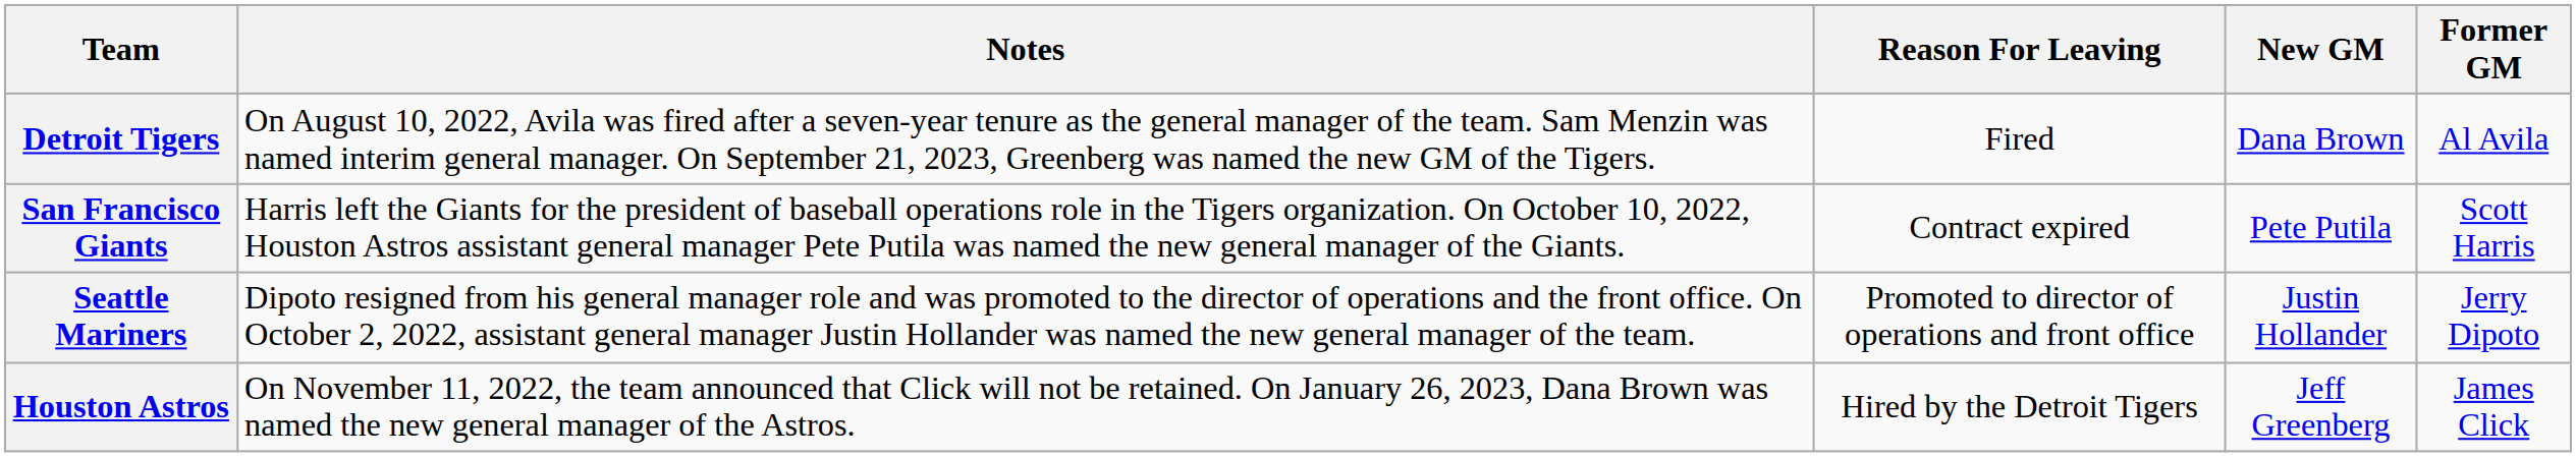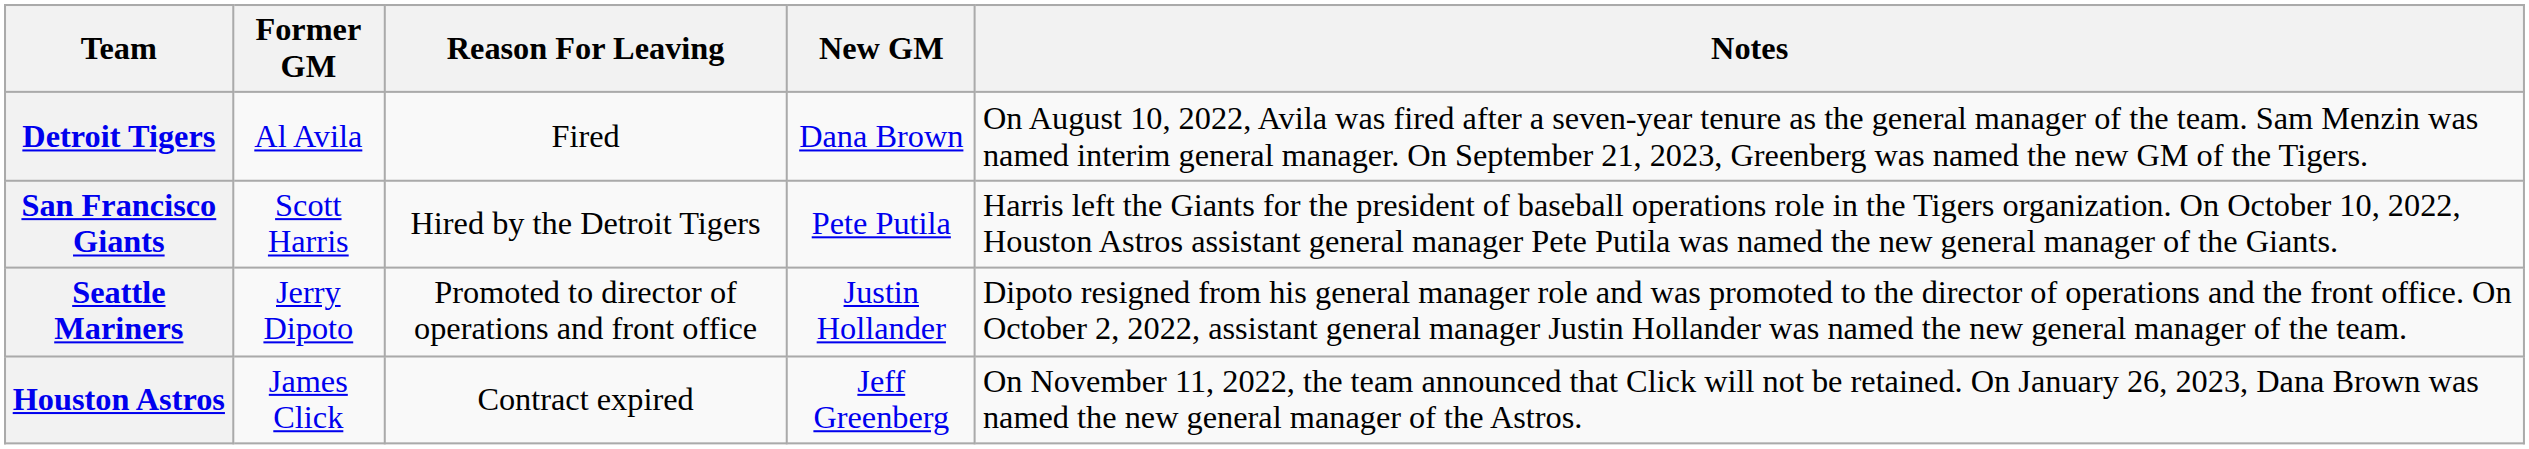 <table class="wikitable plainrowheaders" style="text-align:center;">
 <tr>
 <th scope="col">Team</th>
-<th scope="col">Notes</th>
+<th scope="col">Former GM</th>
 <th scope="col">Reason For Leaving</th>
 <th scope="col">New GM</th>
-<th scope="col">Former GM</th>
+<th scope="col">Notes</th>
 </tr>
 <tr>
 <th scope="row" style="text-align:center;"><a href='#'>Detroit Tigers</a></th>
-<td style="text-align:left;">On August 10, 2022, Avila was fired after a seven-year tenure as the general manager of the team. Sam Menzin was named interim general manager. On September 21, 2023, Greenberg was named the new GM of the Tigers.</td>
+<td><a href='#'>Al Avila</a></td>
 <td>Fired</td>
 <td><a href='#'>Dana Brown</a></td>
-<td><a href='#'>Al Avila</a></td>
+<td style="text-align:left;">On August 10, 2022, Avila was fired after a seven-year tenure as the general manager of the team. Sam Menzin was named interim general manager. On September 21, 2023, Greenberg was named the new GM of the Tigers.</td>
 </tr>
 <tr>
 <th scope="row" style="text-align:center;"><a href='#'>San Francisco Giants</a></th>
+<td><a href='#'>Scott Harris</a></td>
+<td>Hired by the Detroit Tigers</td>
+<td><a href='#'>Pete Putila</a></td>
 <td style="text-align:left;">Harris left the Giants for the president of baseball operations role in the Tigers organization. On October 10, 2022, Houston Astros assistant general manager Pete Putila was named the new general manager of the Giants.</td>
-<td>Contract expired</td>
-<td><a href='#'>Pete Putila</a></td>
-<td><a href='#'>Scott Harris</a></td>
 </tr>
 <tr>
 <th scope="row" style="text-align:center;"><a href='#'>Seattle Mariners</a></th>
-<td style="text-align:left;">Dipoto resigned from his general manager role and was promoted to the director of operations and the front office. On October 2, 2022, assistant general manager Justin Hollander was named the new general manager of the team.</td>
+<td><a href='#'>Jerry Dipoto</a></td>
 <td>Promoted to director of operations and front office</td>
 <td><a href='#'>Justin Hollander</a></td>
-<td><a href='#'>Jerry Dipoto</a></td>
+<td style="text-align:left;">Dipoto resigned from his general manager role and was promoted to the director of operations and the front office. On October 2, 2022, assistant general manager Justin Hollander was named the new general manager of the team.</td>
 </tr>
 <tr>
 <th scope="row" style="text-align:center;"><a href='#'>Houston Astros</a></th>
+<td><a href='#'>James Click</a></td>
+<td>Contract expired</td>
+<td><a href='#'>Jeff Greenberg</a></td>
 <td style="text-align:left;">On November 11, 2022, the team announced that Click will not be retained. On January 26, 2023, Dana Brown was named the new general manager of the Astros.</td>
-<td>Hired by the Detroit Tigers</td>
-<td><a href='#'>Jeff Greenberg</a></td>
-<td><a href='#'>James Click</a></td>
 </tr>
 </table>
